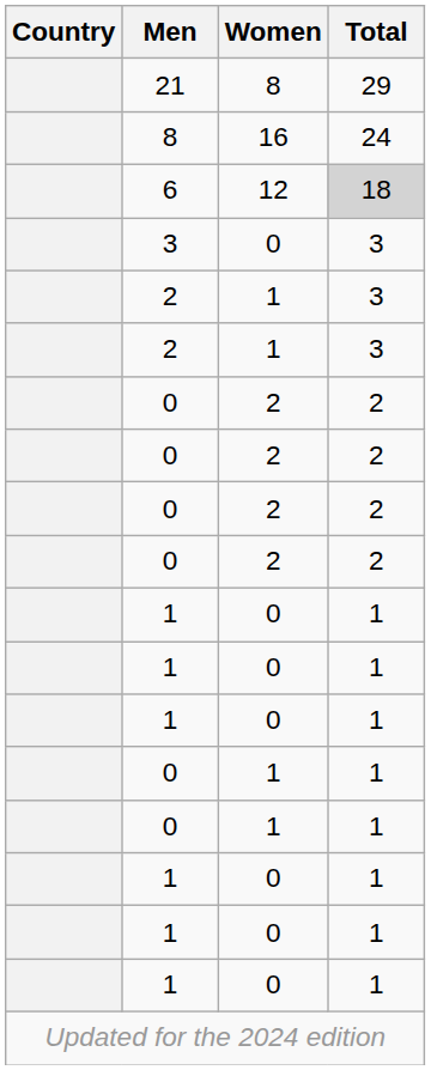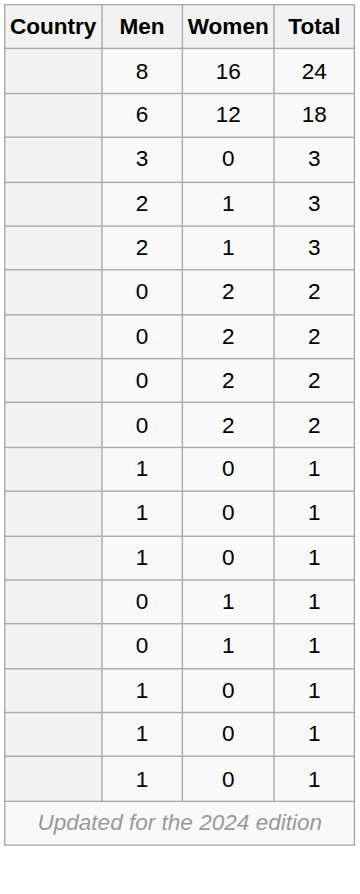 <table class="wikitable sortable plainrowheaders" style="font-size:1.00em; line-height:1.5em; text-align:center;">
 <tr>
 <th scope="col">Country</th>
 <th scope="col" style="width:50px;">Men</th>
 <th scope="col" style="width:50px;">Women</th>
 <th scope="col" style="width:50px;">Total</th>
-</tr>
-<tr>
-<th scope="row"></th>
-<td>21</td>
-<td>8</td>
-<td>29</td>
 </tr>
 <tr>
 <th scope="row"></th>
 <td>8</td>
 <td>16</td>
 <td>24</td>
 </tr>
 <tr>
 <th scope="row"></th>
 <td>6</td>
 <td>12</td>
-<td style="background: lightgrey;">18</td>
+<td>18</td>
 </tr>
 <tr>
 <th scope="row"></th>
 <td>3</td>
 <td>0</td>
 <td>3</td>
 </tr>
 <tr>
 <th scope="row"></th>
 <td>2</td>
 <td>1</td>
 <td>3</td>
 </tr>
 <tr>
 <th scope="row"></th>
 <td>2</td>
 <td>1</td>
 <td>3</td>
 </tr>
 <tr>
 <th scope="row"></th>
 <td>0</td>
 <td>2</td>
 <td>2</td>
 </tr>
 <tr>
 <th scope="row"></th>
 <td>0</td>
 <td>2</td>
 <td>2</td>
 </tr>
 <tr>
 <th scope="row"></th>
 <td>0</td>
 <td>2</td>
 <td>2</td>
 </tr>
 <tr>
 <th scope="row"></th>
 <td>0</td>
 <td>2</td>
 <td>2</td>
 </tr>
 <tr>
 <th scope="row"></th>
 <td>1</td>
 <td>0</td>
 <td>1</td>
 </tr>
 <tr>
 <th scope="row"></th>
 <td>1</td>
 <td>0</td>
 <td>1</td>
 </tr>
 <tr>
 <th scope="row"></th>
 <td>1</td>
 <td>0</td>
 <td>1</td>
 </tr>
 <tr>
 <th scope="row"></th>
 <td>0</td>
 <td>1</td>
 <td>1</td>
 </tr>
 <tr>
 <th scope="row"></th>
 <td>0</td>
 <td>1</td>
 <td>1</td>
 </tr>
 <tr>
 <th scope="row"></th>
 <td>1</td>
 <td>0</td>
 <td>1</td>
 </tr>
 <tr>
 <th scope="row"></th>
 <td>1</td>
 <td>0</td>
 <td>1</td>
 </tr>
 <tr>
 <th scope="row"></th>
 <td>1</td>
 <td>0</td>
 <td>1</td>
 </tr>
 <tr class="sortbottom">
 <td colspan="4" style="text-align:center;color:#999;"><em>Updated for the 2024 edition</em></td>
 </tr>
 </table>
